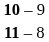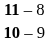 <table style="text-align:center">
 <tr>
 <th width=200></th>
 <th width=100></th>
 <th width=200></th>
 </tr>
 <tr>
 <td align=right><strong></strong></td>
-<td><strong>10</strong> – 9</td>
+<td><strong>11</strong> – 8</td>
 <td align=left></td>
 </tr>
 <tr>
 <td align=right><strong></strong></td>
-<td><strong>11</strong> – 8</td>
+<td><strong>10</strong> – 9</td>
 <td align=left></td>
 </tr>
 </table>
